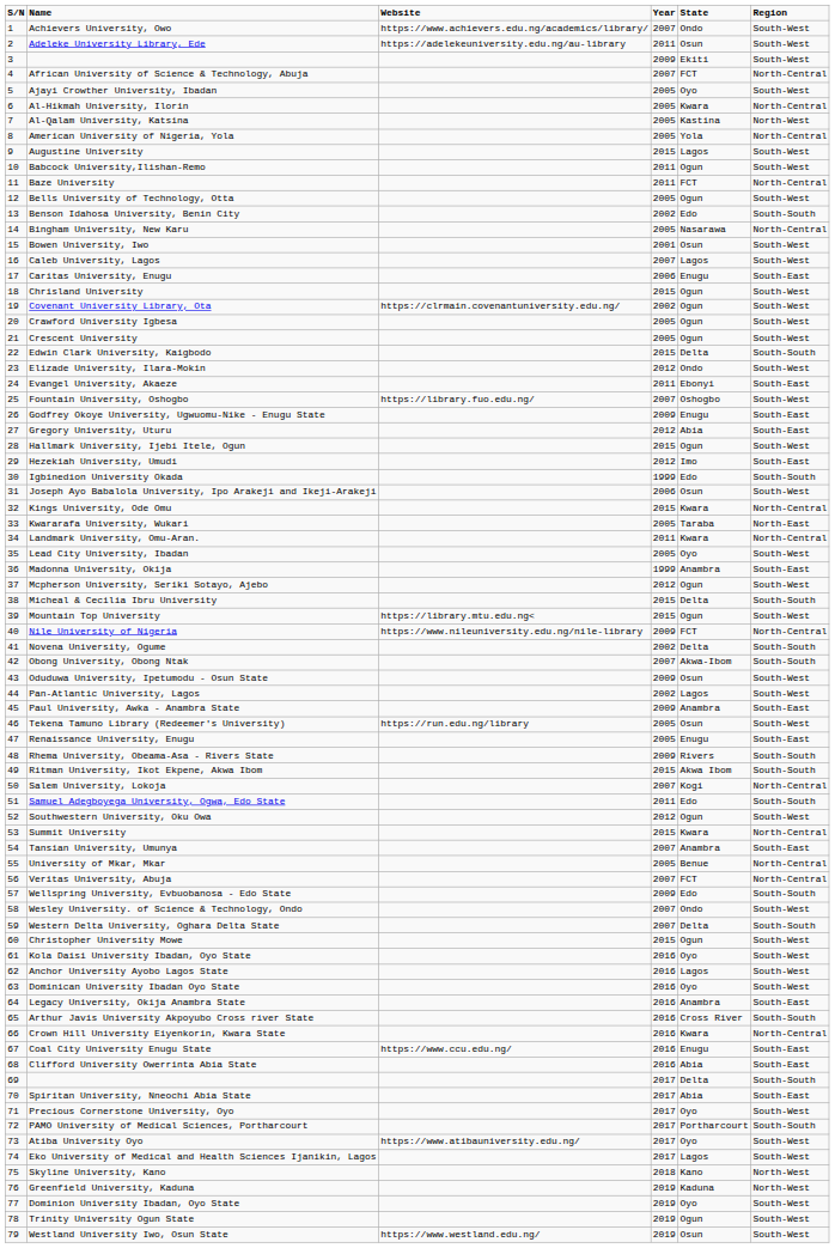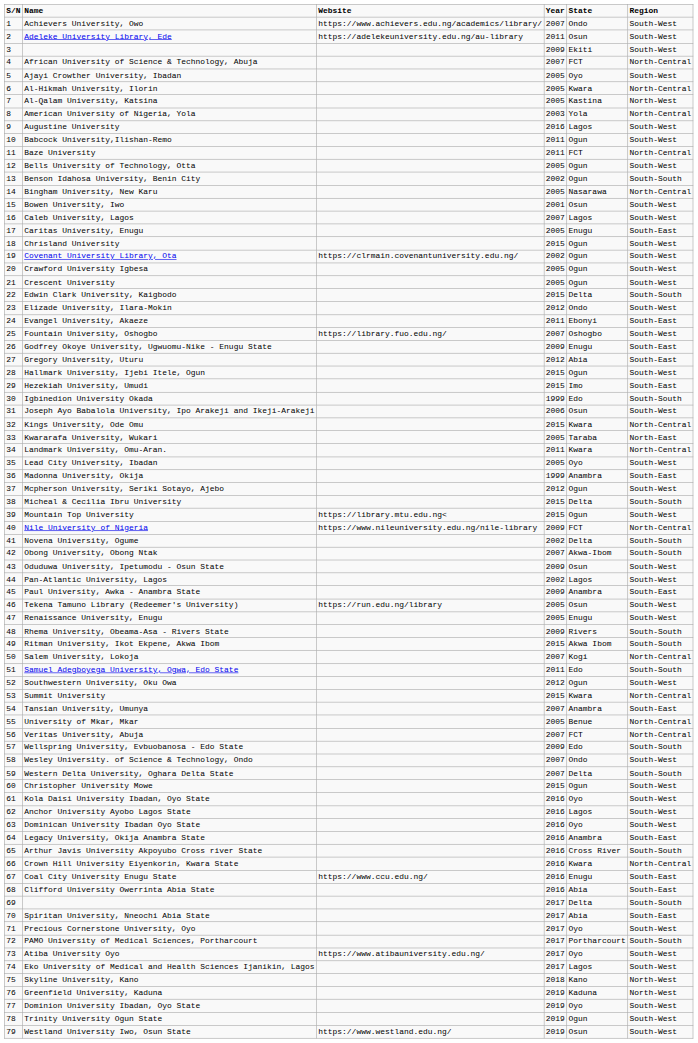 <table class="wikitable sortable">
 <tr>
 <td><strong>S/N</strong></td>
 <td><strong>Name</strong></td>
 <td><strong>Website</strong></td>
 <td><strong>Year</strong></td>
 <td><strong>State</strong></td>
 <td><strong>Region</strong></td>
 </tr>
 <tr>
 <td>1</td>
 <td>Achievers University, Owo</td>
 <td>https://www.achievers.edu.ng/academics/library/</td>
 <td>2007</td>
 <td>Ondo</td>
 <td>South-West</td>
 </tr>
 <tr>
 <td>2</td>
 <td><a href='#'>Adeleke University Library, Ede</a></td>
 <td>https://adelekeuniversity.edu.ng/au-library</td>
 <td>2011</td>
 <td>Osun</td>
 <td>South-West</td>
 </tr>
 <tr>
 <td>3</td>
 <td></td>
 <td></td>
 <td>2009</td>
 <td>Ekiti</td>
 <td>South-West</td>
 </tr>
 <tr>
 <td>4</td>
 <td>African University of Science & Technology, Abuja</td>
 <td></td>
 <td>2007</td>
 <td>FCT</td>
 <td>North-Central</td>
 </tr>
 <tr>
 <td>5</td>
 <td>Ajayi Crowther University, Ibadan</td>
 <td></td>
 <td>2005</td>
 <td>Oyo</td>
 <td>South-West</td>
 </tr>
 <tr>
 <td>6</td>
 <td>Al-Hikmah University, Ilorin</td>
 <td></td>
 <td>2005</td>
 <td>Kwara</td>
 <td>North-Central</td>
 </tr>
 <tr>
 <td>7</td>
 <td>Al-Qalam University, Katsina</td>
 <td></td>
 <td>2005</td>
 <td>Kastina</td>
 <td>North-West</td>
 </tr>
 <tr>
 <td>8</td>
 <td>American University of Nigeria, Yola</td>
 <td></td>
-<td>2005</td>
+<td>2003</td>
 <td>Yola</td>
 <td>North-Central</td>
 </tr>
 <tr>
 <td>9</td>
 <td>Augustine University</td>
 <td></td>
-<td>2015</td>
+<td>2016</td>
 <td>Lagos</td>
 <td>South-West</td>
 </tr>
 <tr>
 <td>10</td>
 <td>Babcock University,Ilishan-Remo</td>
 <td></td>
 <td>2011</td>
 <td>Ogun</td>
 <td>South-West</td>
 </tr>
 <tr>
 <td>11</td>
 <td>Baze University</td>
 <td></td>
 <td>2011</td>
 <td>FCT</td>
 <td>North-Central</td>
 </tr>
 <tr>
 <td>12</td>
 <td>Bells University of Technology, Otta</td>
 <td></td>
 <td>2005</td>
 <td>Ogun</td>
 <td>South-West</td>
 </tr>
 <tr>
 <td>13</td>
 <td>Benson Idahosa University, Benin City</td>
 <td></td>
 <td>2002</td>
-<td>Edo</td>
+<td>Ogun</td>
 <td>South-South</td>
 </tr>
 <tr>
 <td>14</td>
 <td>Bingham University, New Karu</td>
 <td></td>
 <td>2005</td>
 <td>Nasarawa</td>
 <td>North-Central</td>
 </tr>
 <tr>
 <td>15</td>
 <td>Bowen University, Iwo</td>
 <td></td>
 <td>2001</td>
 <td>Osun</td>
 <td>South-West</td>
 </tr>
 <tr>
 <td>16</td>
 <td>Caleb University, Lagos</td>
 <td></td>
 <td>2007</td>
 <td>Lagos</td>
 <td>South-West</td>
 </tr>
 <tr>
 <td>17</td>
 <td>Caritas University, Enugu</td>
 <td></td>
-<td>2006</td>
+<td>2005</td>
 <td>Enugu</td>
 <td>South-East</td>
 </tr>
 <tr>
 <td>18</td>
 <td>Chrisland University</td>
 <td></td>
 <td>2015</td>
 <td>Ogun</td>
 <td>South-West</td>
 </tr>
 <tr>
 <td>19</td>
 <td><a href='#'>Covenant University Library, Ota</a></td>
 <td>https://clrmain.covenantuniversity.edu.ng/</td>
 <td>2002</td>
 <td>Ogun</td>
 <td>South-West</td>
 </tr>
 <tr>
 <td>20</td>
 <td>Crawford University Igbesa</td>
 <td></td>
 <td>2005</td>
 <td>Ogun</td>
 <td>South-West</td>
 </tr>
 <tr>
 <td>21</td>
 <td>Crescent University</td>
 <td></td>
 <td>2005</td>
 <td>Ogun</td>
 <td>South-West</td>
 </tr>
 <tr>
 <td>22</td>
 <td>Edwin Clark University, Kaigbodo</td>
 <td></td>
 <td>2015</td>
 <td>Delta</td>
 <td>South-South</td>
 </tr>
 <tr>
 <td>23</td>
 <td>Elizade University, Ilara-Mokin</td>
 <td></td>
 <td>2012</td>
 <td>Ondo</td>
 <td>South-West</td>
 </tr>
 <tr>
 <td>24</td>
 <td>Evangel University, Akaeze</td>
 <td></td>
 <td>2011</td>
 <td>Ebonyi</td>
 <td>South-East</td>
 </tr>
 <tr>
 <td>25</td>
 <td>Fountain University, Oshogbo</td>
 <td>https://library.fuo.edu.ng/</td>
 <td>2007</td>
 <td>Oshogbo</td>
 <td>South-West</td>
 </tr>
 <tr>
 <td>26</td>
 <td>Godfrey Okoye University, Ugwuomu-Nike - Enugu State</td>
 <td></td>
 <td>2009</td>
 <td>Enugu</td>
 <td>South-East</td>
 </tr>
 <tr>
 <td>27</td>
 <td>Gregory University, Uturu</td>
 <td></td>
 <td>2012</td>
 <td>Abia</td>
 <td>South-East</td>
 </tr>
 <tr>
 <td>28</td>
 <td>Hallmark University, Ijebi Itele, Ogun</td>
 <td></td>
 <td>2015</td>
 <td>Ogun</td>
 <td>South-West</td>
 </tr>
 <tr>
 <td>29</td>
 <td>Hezekiah University, Umudi</td>
 <td></td>
-<td>2012</td>
+<td>2015</td>
 <td>Imo</td>
 <td>South-East</td>
 </tr>
 <tr>
 <td>30</td>
 <td>Igbinedion University Okada</td>
 <td></td>
 <td>1999</td>
 <td>Edo</td>
 <td>South-South</td>
 </tr>
 <tr>
 <td>31</td>
 <td>Joseph Ayo Babalola University, Ipo Arakeji and Ikeji-Arakeji</td>
 <td></td>
 <td>2006</td>
 <td>Osun</td>
 <td>South-West</td>
 </tr>
 <tr>
 <td>32</td>
 <td>Kings University, Ode Omu</td>
 <td></td>
 <td>2015</td>
 <td>Kwara</td>
 <td>North-Central</td>
 </tr>
 <tr>
 <td>33</td>
 <td>Kwararafa University, Wukari</td>
 <td></td>
 <td>2005</td>
 <td>Taraba</td>
 <td>North-East</td>
 </tr>
 <tr>
 <td>34</td>
 <td>Landmark University, Omu-Aran.</td>
 <td></td>
 <td>2011</td>
 <td>Kwara</td>
 <td>North-Central</td>
 </tr>
 <tr>
 <td>35</td>
 <td>Lead City University, Ibadan</td>
 <td></td>
 <td>2005</td>
 <td>Oyo</td>
 <td>South-West</td>
 </tr>
 <tr>
 <td>36</td>
 <td>Madonna University, Okija</td>
 <td></td>
 <td>1999</td>
 <td>Anambra</td>
 <td>South-East</td>
 </tr>
 <tr>
 <td>37</td>
 <td>Mcpherson University, Seriki Sotayo, Ajebo</td>
 <td></td>
 <td>2012</td>
 <td>Ogun</td>
 <td>South-West</td>
 </tr>
 <tr>
 <td>38</td>
 <td>Micheal & Cecilia Ibru University</td>
 <td></td>
 <td>2015</td>
 <td>Delta</td>
 <td>South-South</td>
 </tr>
 <tr>
 <td>39</td>
 <td>Mountain Top University</td>
 <td>https://library.mtu.edu.ng<</td>
 <td>2015</td>
 <td>Ogun</td>
 <td>South-West</td>
 </tr>
 <tr>
 <td>40</td>
 <td><a href='#'>Nile University of Nigeria</a></td>
 <td>https://www.nileuniversity.edu.ng/nile-library</td>
 <td>2009</td>
 <td>FCT</td>
 <td>North-Central</td>
 </tr>
 <tr>
 <td>41</td>
 <td>Novena University, Ogume</td>
 <td></td>
 <td>2002</td>
 <td>Delta</td>
 <td>South-South</td>
 </tr>
 <tr>
 <td>42</td>
 <td>Obong University, Obong Ntak</td>
 <td></td>
 <td>2007</td>
 <td>Akwa-Ibom</td>
 <td>South-South</td>
 </tr>
 <tr>
 <td>43</td>
 <td>Oduduwa University, Ipetumodu - Osun State</td>
 <td></td>
 <td>2009</td>
 <td>Osun</td>
 <td>South-West</td>
 </tr>
 <tr>
 <td>44</td>
 <td>Pan-Atlantic University, Lagos</td>
 <td></td>
 <td>2002</td>
 <td>Lagos</td>
 <td>South-West</td>
 </tr>
 <tr>
 <td>45</td>
 <td>Paul University, Awka - Anambra State</td>
 <td></td>
 <td>2009</td>
 <td>Anambra</td>
 <td>South-East</td>
 </tr>
 <tr>
 <td>46</td>
 <td>Tekena Tamuno Library (Redeemer's University)</td>
 <td>https://run.edu.ng/library</td>
 <td>2005</td>
 <td>Osun</td>
 <td>South-West</td>
 </tr>
 <tr>
 <td>47</td>
 <td>Renaissance University, Enugu</td>
 <td></td>
 <td>2005</td>
 <td>Enugu</td>
-<td>South-East</td>
+<td>South-West</td>
 </tr>
 <tr>
 <td>48</td>
 <td>Rhema University, Obeama-Asa - Rivers State</td>
 <td></td>
 <td>2009</td>
 <td>Rivers</td>
 <td>South-South</td>
 </tr>
 <tr>
 <td>49</td>
 <td>Ritman University, Ikot Ekpene, Akwa Ibom</td>
 <td></td>
 <td>2015</td>
 <td>Akwa Ibom</td>
 <td>South-South</td>
 </tr>
 <tr>
 <td>50</td>
 <td>Salem University, Lokoja</td>
 <td></td>
 <td>2007</td>
 <td>Kogi</td>
 <td>North-Central</td>
 </tr>
 <tr>
 <td>51</td>
 <td><a href='#'>Samuel Adegboyega University, Ogwa, Edo State</a></td>
 <td></td>
 <td>2011</td>
 <td>Edo</td>
 <td>South-South</td>
 </tr>
 <tr>
 <td>52</td>
 <td>Southwestern University, Oku Owa</td>
 <td></td>
 <td>2012</td>
 <td>Ogun</td>
 <td>South-West</td>
 </tr>
 <tr>
 <td>53</td>
 <td>Summit University</td>
 <td></td>
 <td>2015</td>
 <td>Kwara</td>
 <td>North-Central</td>
 </tr>
 <tr>
 <td>54</td>
 <td>Tansian University, Umunya</td>
 <td></td>
 <td>2007</td>
 <td>Anambra</td>
 <td>South-East</td>
 </tr>
 <tr>
 <td>55</td>
 <td>University of Mkar, Mkar</td>
 <td></td>
 <td>2005</td>
 <td>Benue</td>
 <td>North-Central</td>
 </tr>
 <tr>
 <td>56</td>
 <td>Veritas University, Abuja</td>
 <td></td>
 <td>2007</td>
 <td>FCT</td>
 <td>North-Central</td>
 </tr>
 <tr>
 <td>57</td>
 <td>Wellspring University, Evbuobanosa - Edo State</td>
 <td></td>
 <td>2009</td>
 <td>Edo</td>
 <td>South-South</td>
 </tr>
 <tr>
 <td>58</td>
 <td>Wesley University. of Science & Technology, Ondo</td>
 <td></td>
 <td>2007</td>
 <td>Ondo</td>
 <td>South-West</td>
 </tr>
 <tr>
 <td>59</td>
 <td>Western Delta University, Oghara Delta State</td>
 <td></td>
 <td>2007</td>
 <td>Delta</td>
 <td>South-South</td>
 </tr>
 <tr>
 <td>60</td>
 <td>Christopher University Mowe</td>
 <td></td>
 <td>2015</td>
 <td>Ogun</td>
 <td>South-West</td>
 </tr>
 <tr>
 <td>61</td>
 <td>Kola Daisi University Ibadan, Oyo State</td>
 <td></td>
 <td>2016</td>
 <td>Oyo</td>
 <td>South-West</td>
 </tr>
 <tr>
 <td>62</td>
 <td>Anchor University Ayobo Lagos State</td>
 <td></td>
 <td>2016</td>
 <td>Lagos</td>
 <td>South-West</td>
 </tr>
 <tr>
 <td>63</td>
 <td>Dominican University Ibadan Oyo State</td>
 <td></td>
 <td>2016</td>
 <td>Oyo</td>
 <td>South-West</td>
 </tr>
 <tr>
 <td>64</td>
 <td>Legacy University, Okija Anambra State</td>
 <td></td>
 <td>2016</td>
 <td>Anambra</td>
 <td>South-East</td>
 </tr>
 <tr>
 <td>65</td>
 <td>Arthur Javis University Akpoyubo Cross river State</td>
 <td></td>
 <td>2016</td>
 <td>Cross River</td>
 <td>South-South</td>
 </tr>
 <tr>
 <td>66</td>
 <td>Crown Hill University Eiyenkorin, Kwara State</td>
 <td></td>
 <td>2016</td>
 <td>Kwara</td>
 <td>North-Central</td>
 </tr>
 <tr>
 <td>67</td>
 <td>Coal City University Enugu State</td>
 <td>https://www.ccu.edu.ng/</td>
 <td>2016</td>
 <td>Enugu</td>
 <td>South-East</td>
 </tr>
 <tr>
 <td>68</td>
 <td>Clifford University Owerrinta Abia State</td>
 <td></td>
 <td>2016</td>
 <td>Abia</td>
 <td>South-East</td>
 </tr>
 <tr>
 <td>69</td>
 <td></td>
 <td></td>
 <td>2017</td>
 <td>Delta</td>
 <td>South-South</td>
 </tr>
 <tr>
 <td>70</td>
 <td>Spiritan University, Nneochi Abia State</td>
 <td></td>
 <td>2017</td>
 <td>Abia</td>
 <td>South-East</td>
 </tr>
 <tr>
 <td>71</td>
 <td>Precious Cornerstone University, Oyo</td>
 <td></td>
 <td>2017</td>
 <td>Oyo</td>
 <td>South-West</td>
 </tr>
 <tr>
 <td>72</td>
 <td>PAMO University of Medical Sciences, Portharcourt</td>
 <td></td>
 <td>2017</td>
 <td>Portharcourt</td>
 <td>South-South</td>
 </tr>
 <tr>
 <td>73</td>
 <td>Atiba University Oyo</td>
 <td>https://www.atibauniversity.edu.ng/</td>
 <td>2017</td>
 <td>Oyo</td>
 <td>South-West</td>
 </tr>
 <tr>
 <td>74</td>
 <td>Eko University of Medical and Health Sciences Ijanikin, Lagos</td>
 <td></td>
 <td>2017</td>
 <td>Lagos</td>
 <td>South-West</td>
 </tr>
 <tr>
 <td>75</td>
 <td>Skyline University, Kano</td>
 <td></td>
 <td>2018</td>
 <td>Kano</td>
 <td>North-West</td>
 </tr>
 <tr>
 <td>76</td>
 <td>Greenfield University, Kaduna</td>
 <td></td>
 <td>2019</td>
 <td>Kaduna</td>
 <td>North-West</td>
 </tr>
 <tr>
 <td>77</td>
 <td>Dominion University Ibadan, Oyo State</td>
 <td></td>
 <td>2019</td>
 <td>Oyo</td>
 <td>South-West</td>
 </tr>
 <tr>
 <td>78</td>
 <td>Trinity University Ogun State</td>
 <td></td>
 <td>2019</td>
 <td>Ogun</td>
 <td>South-West</td>
 </tr>
 <tr>
 <td>79</td>
 <td>Westland University Iwo, Osun State</td>
 <td>https://www.westland.edu.ng/</td>
 <td>2019</td>
 <td>Osun</td>
 <td>South-West</td>
 </tr>
 </table>
